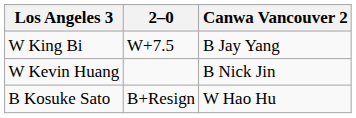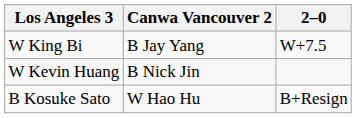 <table class="wikitable">
 <tr>
 <th>Los Angeles 3</th>
+<th>Canwa Vancouver 2</th>
 <th>2–0</th>
-<th>Canwa Vancouver 2</th>
 </tr>
 <tr>
 <td>W King Bi</td>
+<td>B Jay Yang</td>
 <td>W+7.5</td>
-<td>B Jay Yang</td>
 </tr>
 <tr>
 <td>W Kevin Huang</td>
+<td>B Nick Jin</td>
 <td></td>
-<td>B Nick Jin</td>
 </tr>
 <tr>
 <td>B Kosuke Sato</td>
+<td>W Hao Hu</td>
 <td>B+Resign</td>
-<td>W Hao Hu</td>
 </tr>
 </table>
